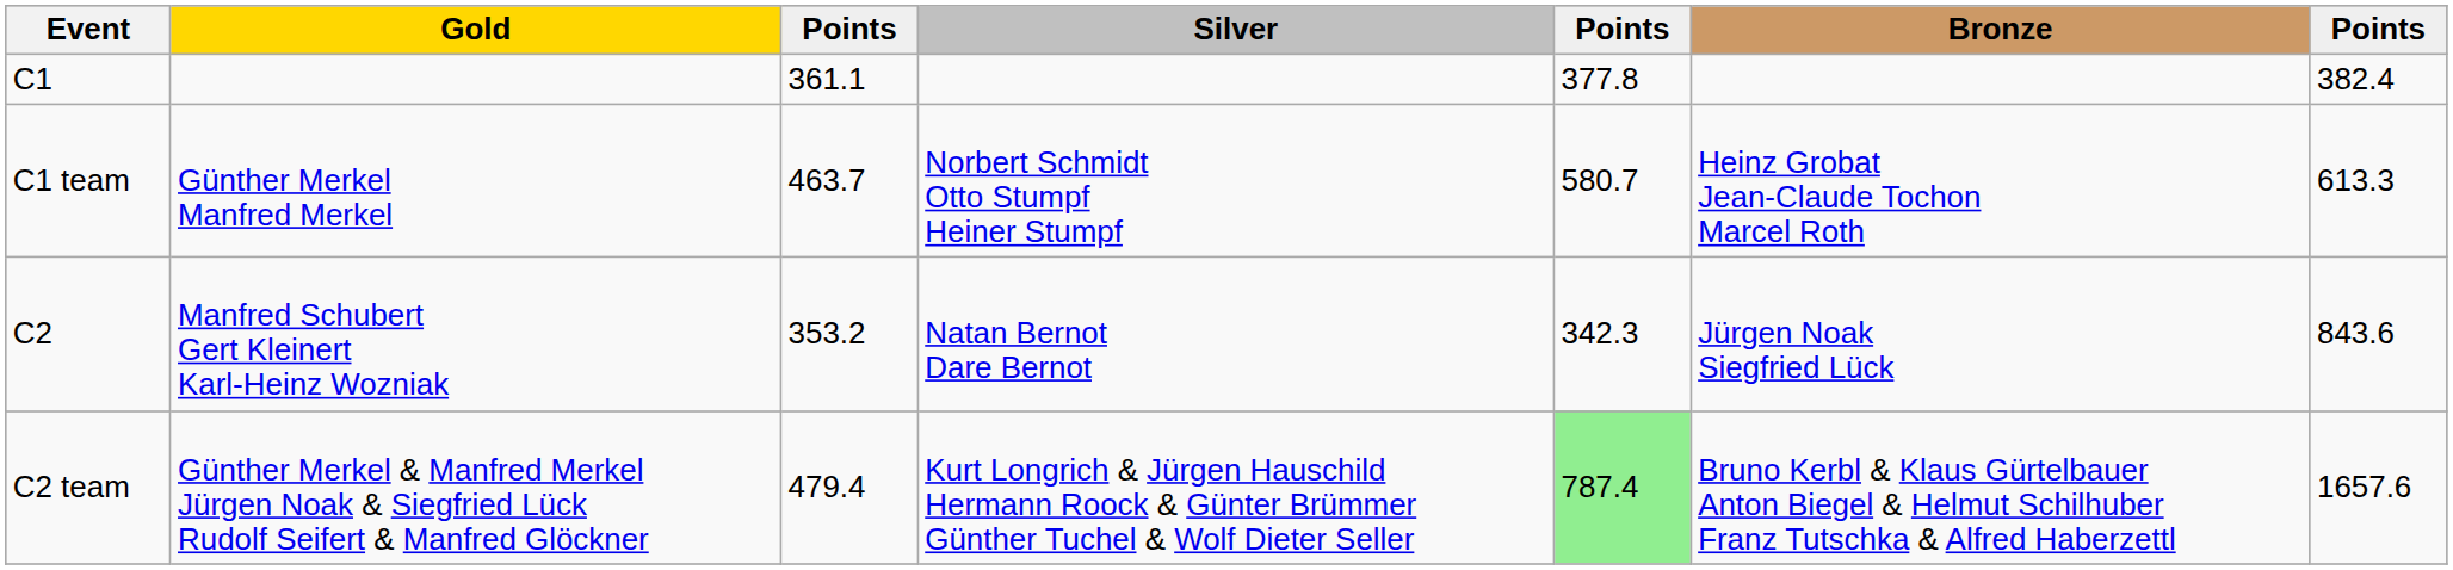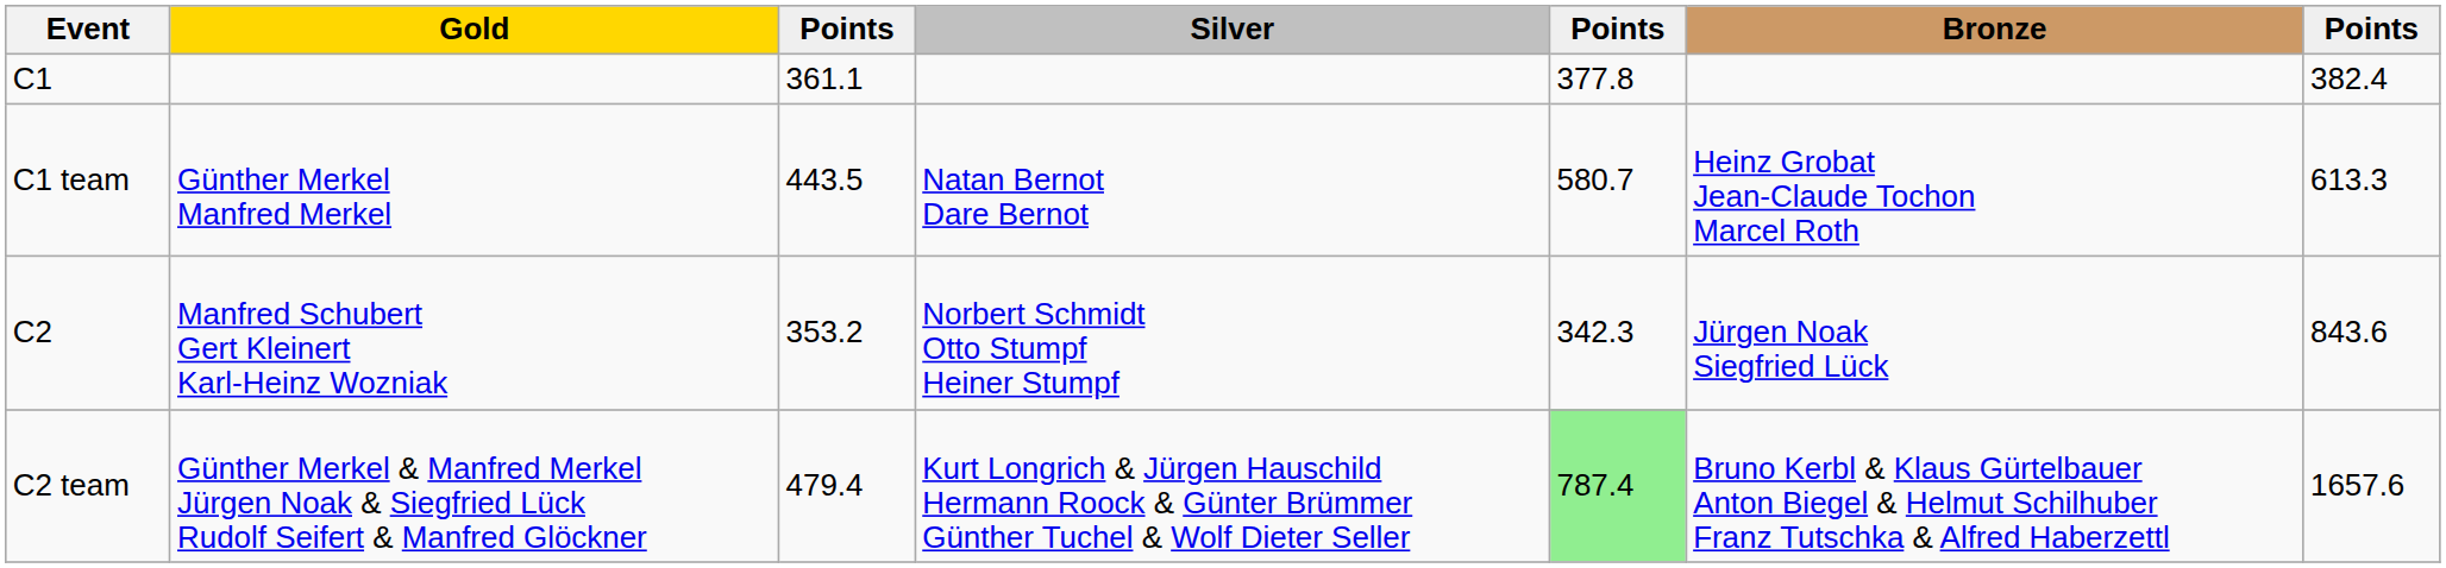 <table class="wikitable" width=100%>
 <tr>
 <th>Event</th>
 <td align=center bgcolor="gold"><strong>Gold</strong></td>
 <td align=center bgcolor="EFEFEF"><strong>Points</strong></td>
 <td align=center bgcolor="silver"><strong>Silver</strong></td>
 <td align=center bgcolor="EFEFEF"><strong>Points</strong></td>
 <td align=center bgcolor="CC9966"><strong>Bronze</strong></td>
 <td align=center bgcolor="EFEFEF"><strong>Points</strong></td>
 </tr>
 <tr>
 <td>C1</td>
 <td></td>
 <td>361.1</td>
 <td></td>
 <td>377.8</td>
 <td></td>
 <td>382.4</td>
 </tr>
 <tr>
 <td>C1 team</td>
 <td><br><a href='#'>Günther Merkel</a><br><a href='#'>Manfred Merkel</a></td>
-<td>463.7</td>
-<td><br><a href='#'>Norbert Schmidt</a><br><a href='#'>Otto Stumpf</a><br><a href='#'>Heiner Stumpf</a></td>
+<td>443.5</td>
+<td><br><a href='#'>Natan Bernot</a><br><a href='#'>Dare Bernot</a></td>
 <td>580.7</td>
 <td><br><a href='#'>Heinz Grobat</a><br><a href='#'>Jean-Claude Tochon</a><br><a href='#'>Marcel Roth</a></td>
 <td>613.3</td>
 </tr>
 <tr>
 <td>C2</td>
 <td><br><a href='#'>Manfred Schubert</a><br><a href='#'>Gert Kleinert</a><br><a href='#'>Karl-Heinz Wozniak</a></td>
 <td>353.2</td>
-<td><br><a href='#'>Natan Bernot</a><br><a href='#'>Dare Bernot</a></td>
+<td><br><a href='#'>Norbert Schmidt</a><br><a href='#'>Otto Stumpf</a><br><a href='#'>Heiner Stumpf</a></td>
 <td>342.3</td>
 <td><br><a href='#'>Jürgen Noak</a><br><a href='#'>Siegfried Lück</a></td>
 <td>843.6</td>
 </tr>
 <tr>
 <td>C2 team</td>
 <td><br><a href='#'>Günther Merkel</a> & <a href='#'>Manfred Merkel</a><br><a href='#'>Jürgen Noak</a> & <a href='#'>Siegfried Lück</a><br><a href='#'>Rudolf Seifert</a> & <a href='#'>Manfred Glöckner</a></td>
 <td>479.4</td>
 <td><br><a href='#'>Kurt Longrich</a> & <a href='#'>Jürgen Hauschild</a><br><a href='#'>Hermann Roock</a> & <a href='#'>Günter Brümmer</a><br><a href='#'>Günther Tuchel</a> & <a href='#'>Wolf Dieter Seller</a></td>
 <td style="background: lightgreen;">787.4</td>
 <td><br><a href='#'>Bruno Kerbl</a> & <a href='#'>Klaus Gürtelbauer</a><br><a href='#'>Anton Biegel</a> & <a href='#'>Helmut Schilhuber</a><br><a href='#'>Franz Tutschka</a> & <a href='#'>Alfred Haberzettl</a></td>
 <td>1657.6</td>
 </tr>
 </table>
